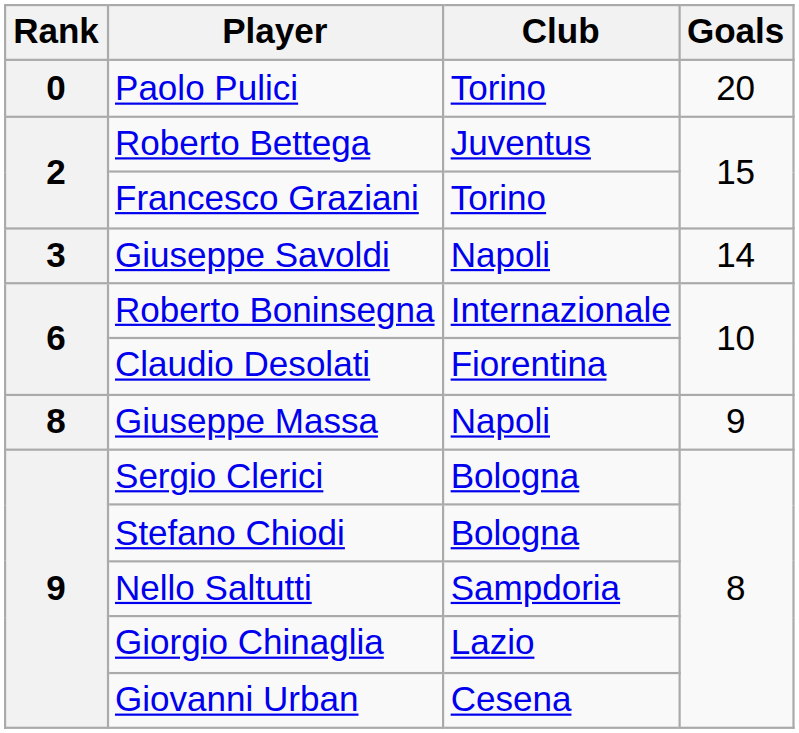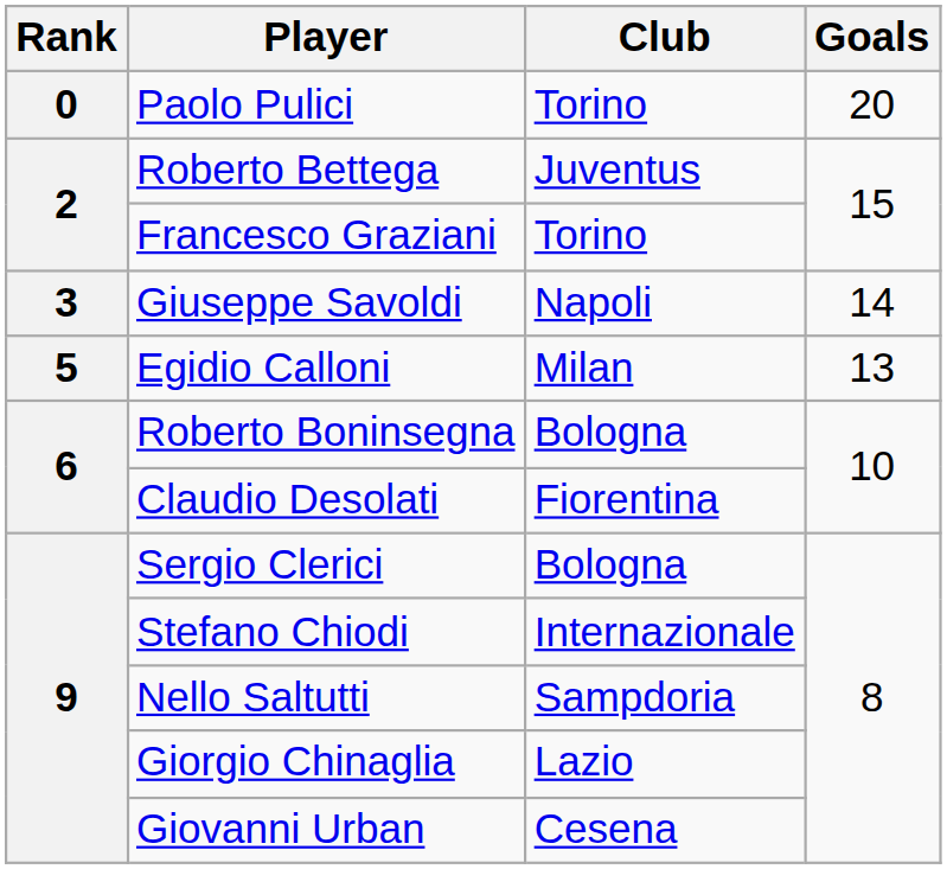 <table class="wikitable">
 <tr>
 <th>Rank</th>
 <th>Player</th>
 <th>Club</th>
 <th>Goals</th>
 </tr>
 <tr>
 <th>0</th>
 <td> <a href='#'>Paolo Pulici</a></td>
 <td><a href='#'>Torino</a></td>
 <td style="text-align:center;">20</td>
 </tr>
 <tr>
 <th rowspan="2">2</th>
 <td> <a href='#'>Roberto Bettega</a></td>
 <td><a href='#'>Juventus</a></td>
 <td rowspan="2" style="text-align:center;">15</td>
 </tr>
 <tr>
 <td> <a href='#'>Francesco Graziani</a></td>
 <td><a href='#'>Torino</a></td>
 </tr>
 <tr>
 <th>3</th>
 <td> <a href='#'>Giuseppe Savoldi</a></td>
 <td><a href='#'>Napoli</a></td>
 <td style="text-align:center;">14</td>
 </tr>
 <tr>
+<th>5</th>
+<td> <a href='#'>Egidio Calloni</a></td>
+<td><a href='#'>Milan</a></td>
+<td style="text-align:center;">13</td>
+</tr>
+<tr>
 <th rowspan="2">6</th>
 <td> <a href='#'>Roberto Boninsegna</a></td>
-<td><a href='#'>Internazionale</a></td>
+<td><a href='#'>Bologna</a></td>
 <td rowspan="2" style="text-align:center;">10</td>
 </tr>
 <tr>
 <td> <a href='#'>Claudio Desolati</a></td>
 <td><a href='#'>Fiorentina</a></td>
-</tr>
-<tr>
-<th>8</th>
-<td> <a href='#'>Giuseppe Massa</a></td>
-<td><a href='#'>Napoli</a></td>
-<td style="text-align:center;">9</td>
 </tr>
 <tr>
 <th rowspan="5">9</th>
 <td> <a href='#'>Sergio Clerici</a></td>
 <td><a href='#'>Bologna</a></td>
 <td rowspan="5" style="text-align:center;">8</td>
 </tr>
 <tr>
 <td> <a href='#'>Stefano Chiodi</a></td>
-<td><a href='#'>Bologna</a></td>
+<td><a href='#'>Internazionale</a></td>
 </tr>
 <tr>
 <td> <a href='#'>Nello Saltutti</a></td>
 <td><a href='#'>Sampdoria</a></td>
 </tr>
 <tr>
 <td> <a href='#'>Giorgio Chinaglia</a></td>
 <td><a href='#'>Lazio</a></td>
 </tr>
 <tr>
 <td> <a href='#'>Giovanni Urban</a></td>
 <td><a href='#'>Cesena</a></td>
 </tr>
 </table>
